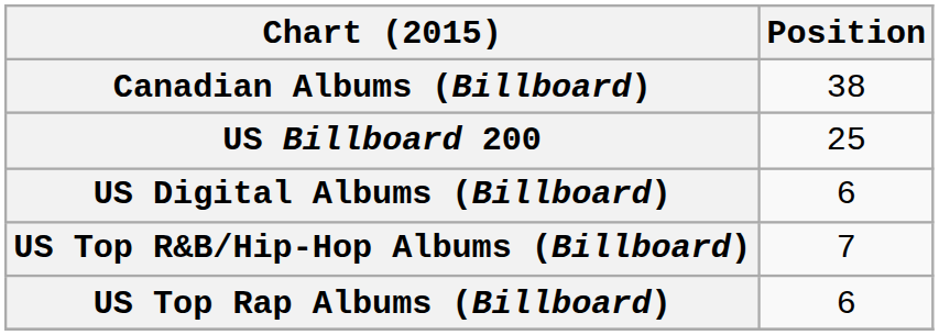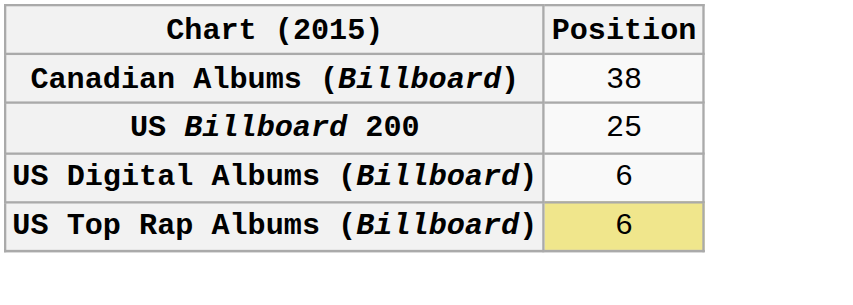 <table class="wikitable sortable plainrowheaders" style="text-align:center">
 <tr>
 <th scope="col">Chart (2015)</th>
 <th scope="col">Position</th>
 </tr>
 <tr>
 <th scope="row">Canadian Albums (<em>Billboard</em>)</th>
 <td>38</td>
 </tr>
 <tr>
 <th scope="row">US <em>Billboard</em> 200</th>
 <td>25</td>
 </tr>
 <tr>
 <th scope="row">US Digital Albums (<em>Billboard</em>)</th>
 <td>6</td>
 </tr>
 <tr>
-<th scope="row">US Top R&B/Hip-Hop Albums (<em>Billboard</em>)</th>
-<td>7</td>
-</tr>
-<tr>
 <th scope="row">US Top Rap Albums (<em>Billboard</em>)</th>
-<td>6</td>
+<td style="background: khaki;">6</td>
 </tr>
 <tr>
 </tr>
 </table>
